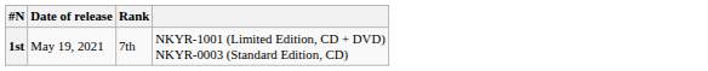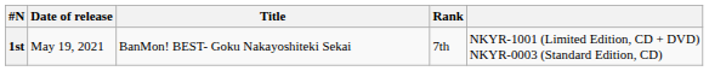 <table class="wikitable" style="font-size:small">
 <tr>
 <th>#N</th>
 <th>Date of release</th>
+<th style="width:45%">Title</th>
 <th>Rank</th>
 <th></th>
 </tr>
 <tr>
 <th>1st</th>
 <td>May 19, 2021</td>
+<td>BanMon! BEST- Goku Nakayoshiteki Sekai</td>
 <td>7th</td>
 <td>NKYR-1001 (Limited Edition, CD + DVD)<br>NKYR-0003 (Standard Edition, CD)</td>
 </tr>
 </table>
